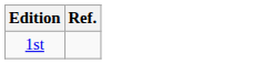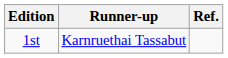 <table class="wikitable sortable" style="font-size: 85%; text-align:center">
 <tr>
 <th>Edition</th>
+<th>Runner-up</th>
 <th>Ref.</th>
 </tr>
 <tr>
 <td><a href='#'>1st</a></td>
+<td><a href='#'>Karnruethai Tassabut</a><br></td>
 <td></td>
 </tr>
 </table>
